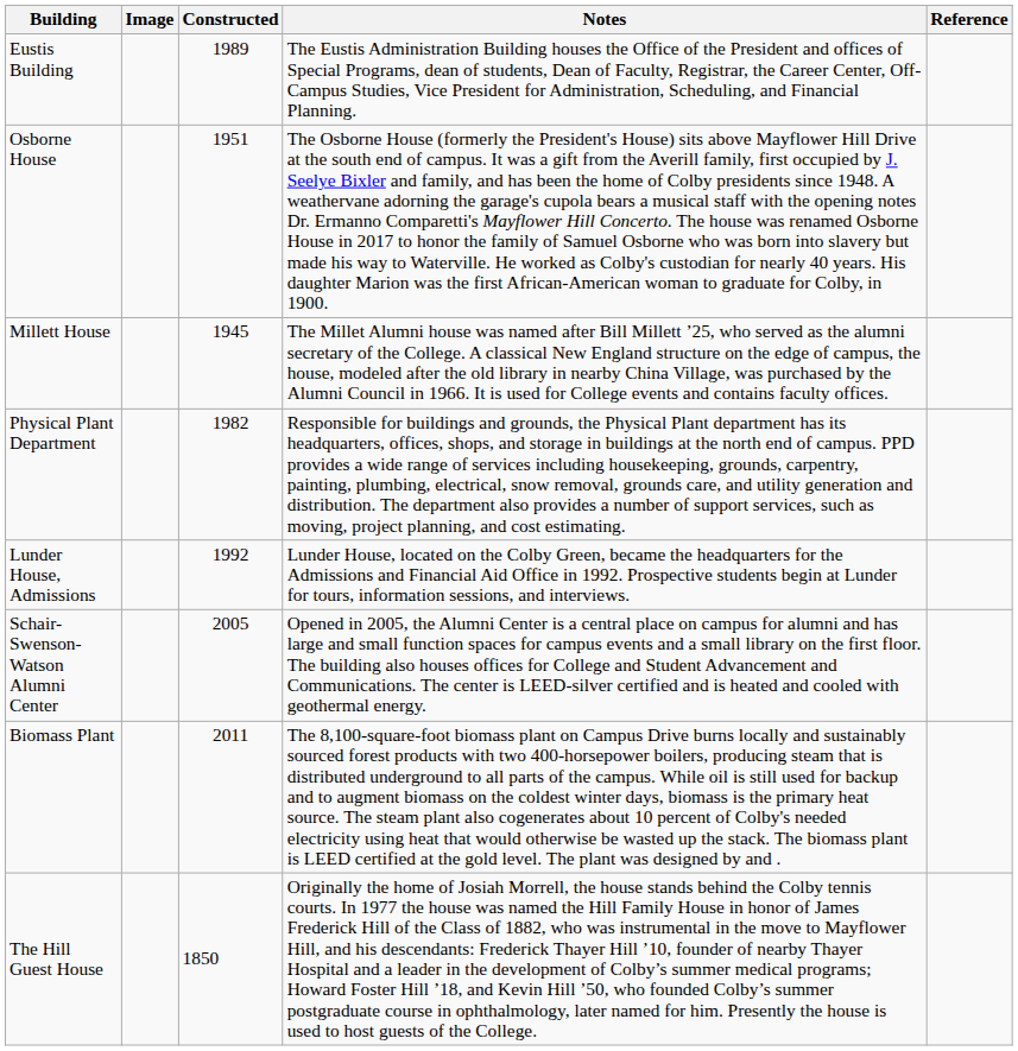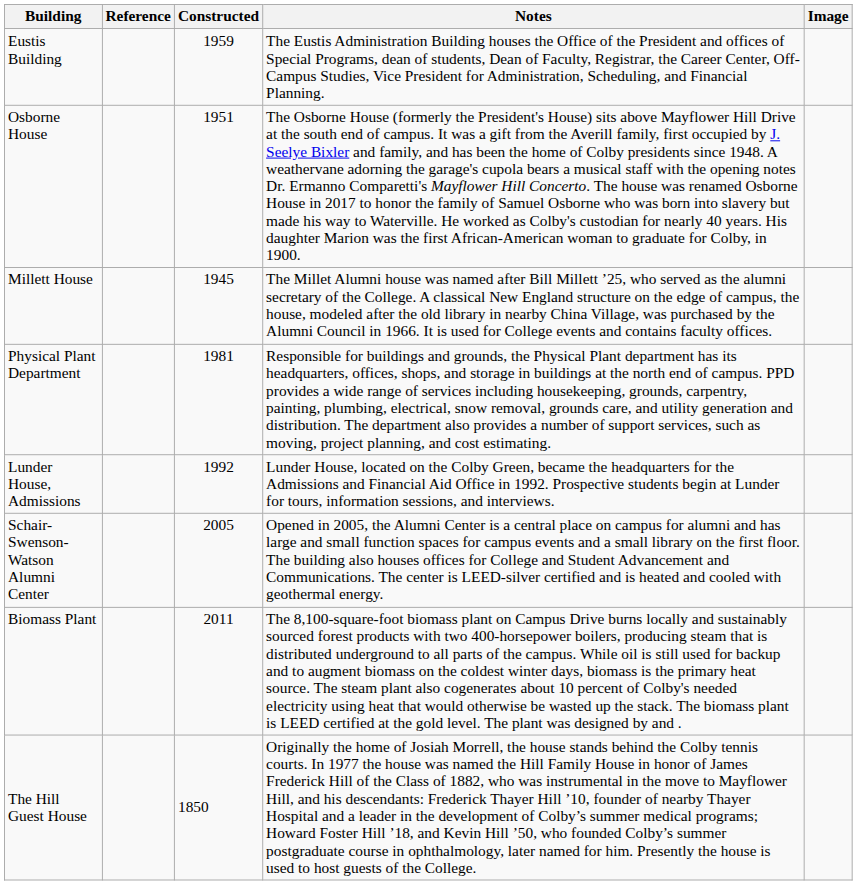 <table class="wikitable sortable" style="width:100%">
 <tr>
 <th style="width:*;">Building</th>
-<th style="width:*;" class="unsortable">Image</th>
+<th wdith="*" class="unsortable">Reference</th>
 <th style="width:*;">Constructed</th>
 <th style="width:*;" class="unsortable">Notes</th>
-<th wdith="*" class="unsortable">Reference</th>
+<th style="width:*;" class="unsortable">Image</th>
 </tr>
 <tr valign="top">
 <td>Eustis Building</td>
 <td style="text-align:center;"></td>
-<td style="text-align:center;">1989</td>
+<td style="text-align:center;">1959</td>
 <td>The Eustis Administration Building houses the Office of the President and offices of Special Programs, dean of students, Dean of Faculty, Registrar, the Career Center, Off-Campus Studies, Vice President for Administration, Scheduling, and Financial Planning.</td>
 <td style="text-align:center;"></td>
 </tr>
 <tr valign="top">
 <td>Osborne House</td>
 <td style="text-align:center;"></td>
 <td style="text-align:center;">1951</td>
 <td>The Osborne House (formerly the President's House) sits above Mayflower Hill Drive at the south end of campus. It was a gift from the Averill family, first occupied by <a href='#'>J. Seelye Bixler</a> and family, and has been the home of Colby presidents since 1948. A weathervane adorning the garage's cupola bears a musical staff with the opening notes Dr. Ermanno Comparetti's <em>Mayflower Hill Concerto</em>. The house was renamed Osborne House in 2017 to honor the family of Samuel Osborne who was born into slavery but made his way to Waterville. He worked as Colby's custodian for nearly 40 years. His daughter Marion was the first African-American woman to graduate for Colby, in 1900.</td>
 <td style="text-align:center;"></td>
 </tr>
 <tr valign="top">
 <td>Millett House</td>
 <td style="text-align:center;"></td>
 <td style="text-align:center;">1945</td>
 <td>The Millet Alumni house was named after Bill Millett ’25, who served as the alumni secretary of the College. A classical New England structure on the edge of campus, the house, modeled after the old library in nearby China Village, was purchased by the Alumni Council in 1966. It is used for College events and contains faculty offices.</td>
 <td style="text-align:center;"></td>
 </tr>
 <tr valign="top">
 <td>Physical Plant Department</td>
 <td style="text-align:center;"></td>
-<td style="text-align:center;">1982</td>
+<td style="text-align:center;">1981</td>
 <td>Responsible for buildings and grounds, the Physical Plant department has its headquarters, offices, shops, and storage in buildings at the north end of campus. PPD provides a wide range of services including housekeeping, grounds, carpentry, painting, plumbing, electrical, snow removal, grounds care, and utility generation and distribution. The department also provides a number of support services, such as moving, project planning, and cost estimating.</td>
 <td style="text-align:center;"></td>
 </tr>
 <tr valign="top">
 <td>Lunder House,<br>Admissions</td>
 <td style="text-align:center;"></td>
 <td style="text-align:center;">1992</td>
 <td>Lunder House, located on the Colby Green, became the headquarters for the Admissions and Financial Aid Office in 1992. Prospective students begin at Lunder for tours, information sessions, and interviews.</td>
 <td style="text-align:center;"></td>
 </tr>
 <tr valign="top">
 <td>Schair-Swenson-Watson Alumni Center</td>
 <td style="text-align:center;"></td>
 <td style="text-align:center;">2005</td>
 <td>Opened in 2005, the Alumni Center is a central place on campus for alumni and has large and small function spaces for campus events and a small library on the first floor. The building also houses offices for College and Student Advancement and Communications. The center is LEED-silver certified and is heated and cooled with geothermal energy.</td>
 <td style="text-align:center;"></td>
 </tr>
 <tr valign="top">
 <td>Biomass Plant</td>
 <td style="text-align:center;"></td>
 <td style="text-align:center;">2011</td>
 <td>The 8,100-square-foot biomass plant on Campus Drive burns locally and sustainably sourced forest products with two 400-horsepower boilers, producing steam that is distributed underground to all parts of the campus. While oil is still used for backup and to augment biomass on the coldest winter days, biomass is the primary heat source. The steam plant also cogenerates about 10 percent of Colby's needed electricity using heat that would otherwise be wasted up the stack. The biomass plant is LEED certified at the gold level. The plant was designed by  and .</td>
 <td style="text-align:center;"></td>
 </tr>
 <tr>
 <td>The Hill Guest House</td>
 <td></td>
 <td>1850</td>
 <td>Originally the home of Josiah Morrell, the house stands behind the Colby tennis courts. In 1977 the house was named the Hill Family House in honor of James Frederick Hill of the Class of 1882, who was instrumental in the move to Mayflower Hill, and his descendants: Frederick Thayer Hill ’10, founder of nearby Thayer Hospital and a leader in the development of Colby’s summer medical programs; Howard Foster Hill ’18, and Kevin Hill ’50, who founded Colby’s summer postgraduate course in ophthalmology, later named for him. Presently the house is used to host guests of the College.</td>
 <td></td>
 </tr>
 </table>
